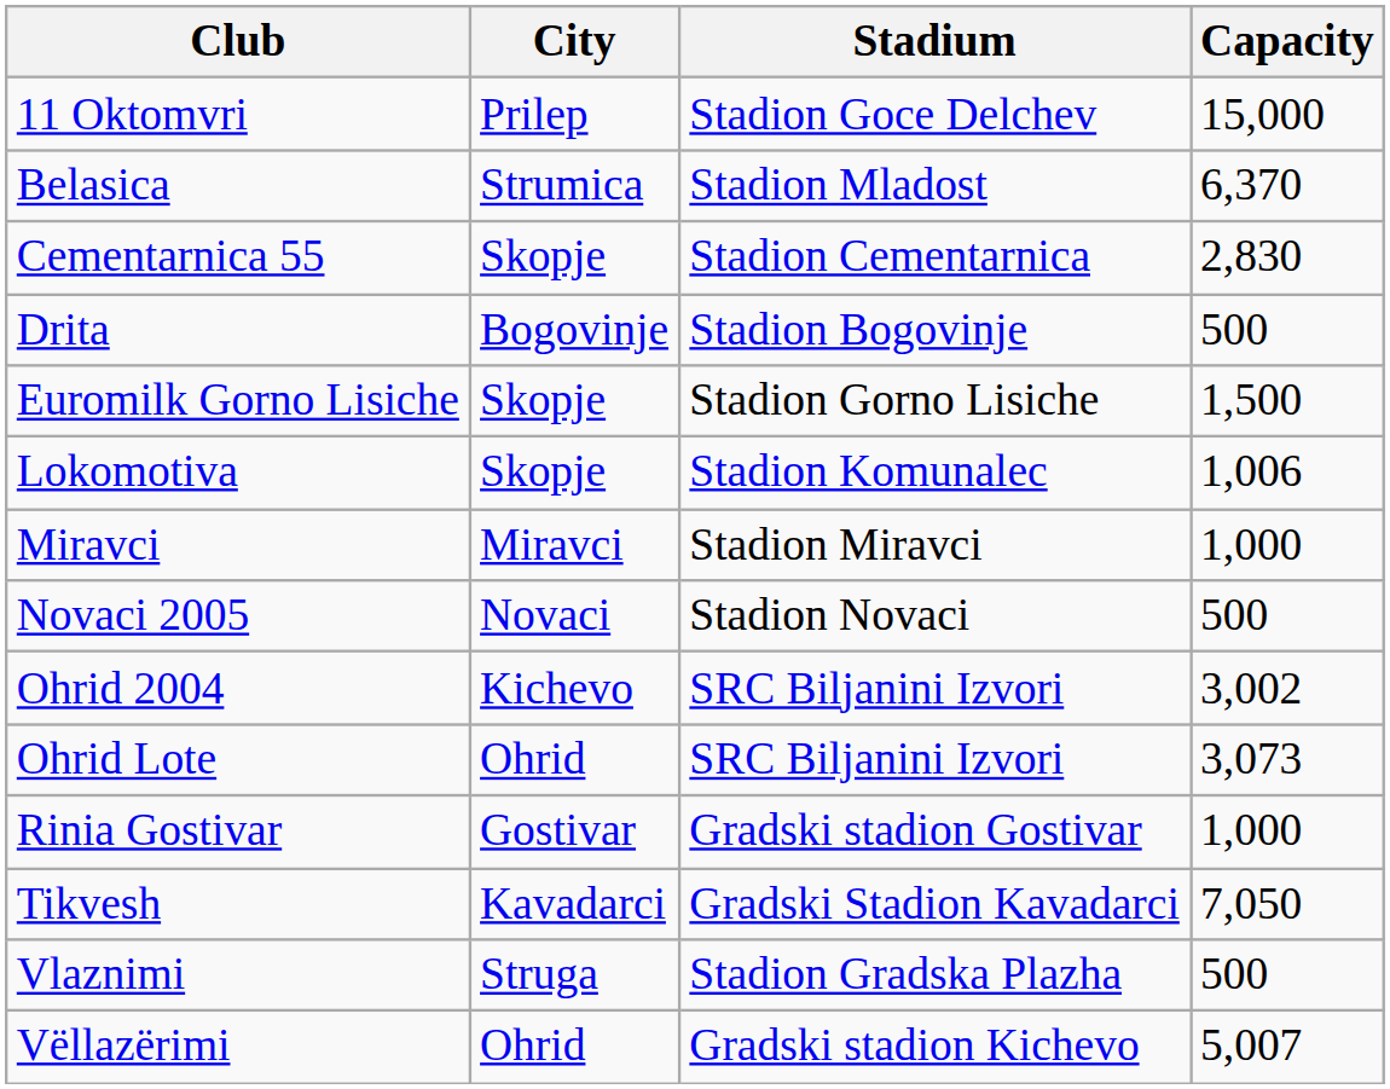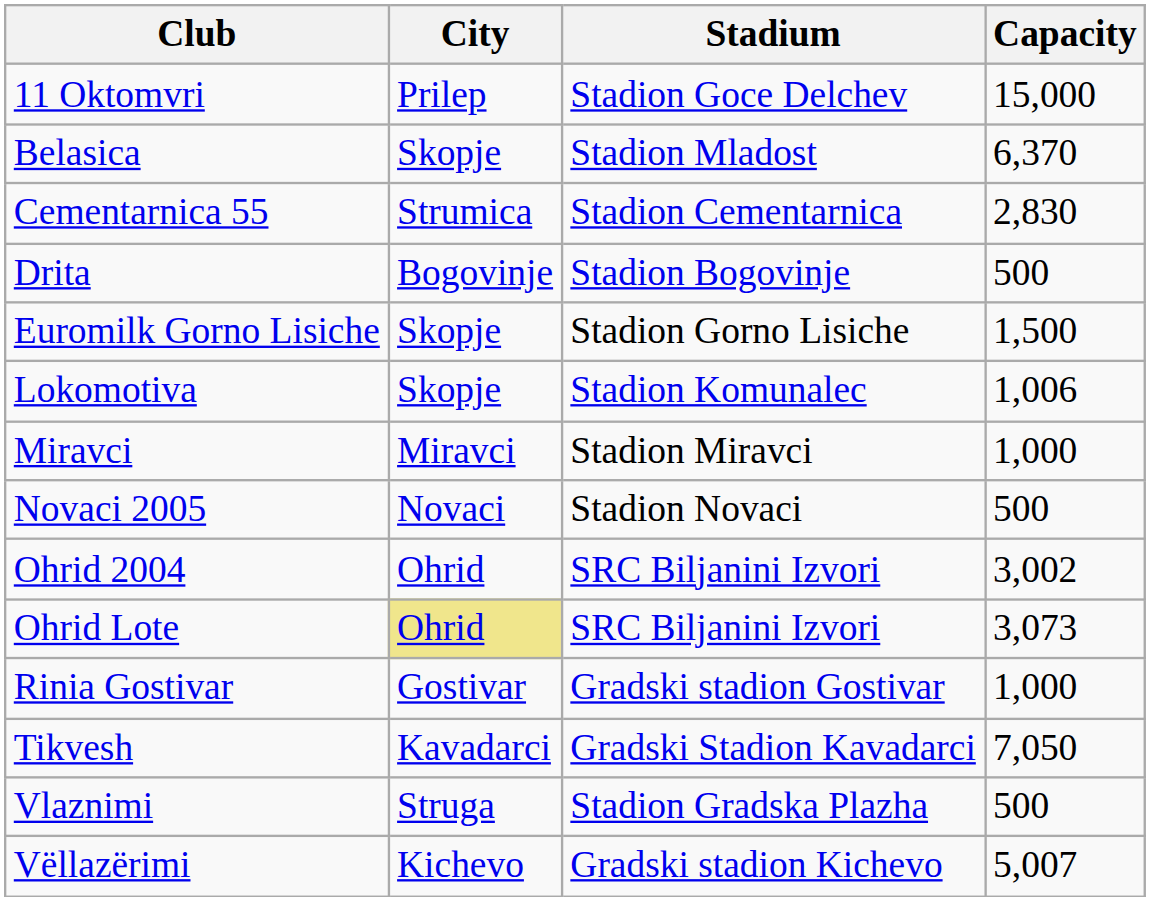 <table class="wikitable sortable">
 <tr>
 <th>Club</th>
 <th>City</th>
 <th>Stadium</th>
 <th>Capacity</th>
 </tr>
 <tr>
 <td><a href='#'>11 Oktomvri</a></td>
 <td><a href='#'>Prilep</a></td>
 <td><a href='#'>Stadion Goce Delchev</a></td>
 <td>15,000</td>
 </tr>
 <tr>
 <td><a href='#'>Belasica</a></td>
-<td><a href='#'>Strumica</a></td>
+<td><a href='#'>Skopje</a></td>
 <td><a href='#'>Stadion Mladost</a></td>
 <td>6,370</td>
 </tr>
 <tr>
 <td><a href='#'>Cementarnica 55</a></td>
-<td><a href='#'>Skopje</a></td>
+<td><a href='#'>Strumica</a></td>
 <td><a href='#'>Stadion Cementarnica</a></td>
 <td>2,830</td>
 </tr>
 <tr>
 <td><a href='#'>Drita</a></td>
 <td><a href='#'>Bogovinje</a></td>
 <td><a href='#'>Stadion Bogovinje</a></td>
 <td>500</td>
 </tr>
 <tr>
 <td><a href='#'>Euromilk Gorno Lisiche</a></td>
 <td><a href='#'>Skopje</a></td>
 <td>Stadion Gorno Lisiche</td>
 <td>1,500</td>
 </tr>
 <tr>
 <td><a href='#'>Lokomotiva</a></td>
 <td><a href='#'>Skopje</a></td>
 <td><a href='#'>Stadion Komunalec</a></td>
 <td>1,006</td>
 </tr>
 <tr>
 <td><a href='#'>Miravci</a></td>
 <td><a href='#'>Miravci</a></td>
 <td>Stadion Miravci</td>
 <td>1,000</td>
 </tr>
 <tr>
 <td><a href='#'>Novaci 2005</a></td>
 <td><a href='#'>Novaci</a></td>
 <td>Stadion Novaci</td>
 <td>500</td>
 </tr>
 <tr>
 <td><a href='#'>Ohrid 2004</a></td>
-<td><a href='#'>Kichevo</a></td>
+<td><a href='#'>Ohrid</a></td>
 <td><a href='#'>SRC Biljanini Izvori</a></td>
 <td>3,002</td>
 </tr>
 <tr>
 <td><a href='#'>Ohrid Lote</a></td>
-<td><a href='#'>Ohrid</a></td>
+<td style="background: khaki;"><a href='#'>Ohrid</a></td>
 <td><a href='#'>SRC Biljanini Izvori</a></td>
 <td>3,073</td>
 </tr>
 <tr>
 <td><a href='#'>Rinia Gostivar</a></td>
 <td><a href='#'>Gostivar</a></td>
 <td><a href='#'>Gradski stadion Gostivar</a></td>
 <td>1,000</td>
 </tr>
 <tr>
 <td><a href='#'>Tikvesh</a></td>
 <td><a href='#'>Kavadarci</a></td>
 <td><a href='#'>Gradski Stadion Kavadarci</a></td>
 <td>7,050</td>
 </tr>
 <tr>
 <td><a href='#'>Vlaznimi</a></td>
 <td><a href='#'>Struga</a></td>
 <td><a href='#'>Stadion Gradska Plazha</a></td>
 <td>500</td>
 </tr>
 <tr>
 <td><a href='#'>Vëllazërimi</a></td>
-<td><a href='#'>Ohrid</a></td>
+<td><a href='#'>Kichevo</a></td>
 <td><a href='#'>Gradski stadion Kichevo</a></td>
 <td>5,007</td>
 </tr>
 </table>
